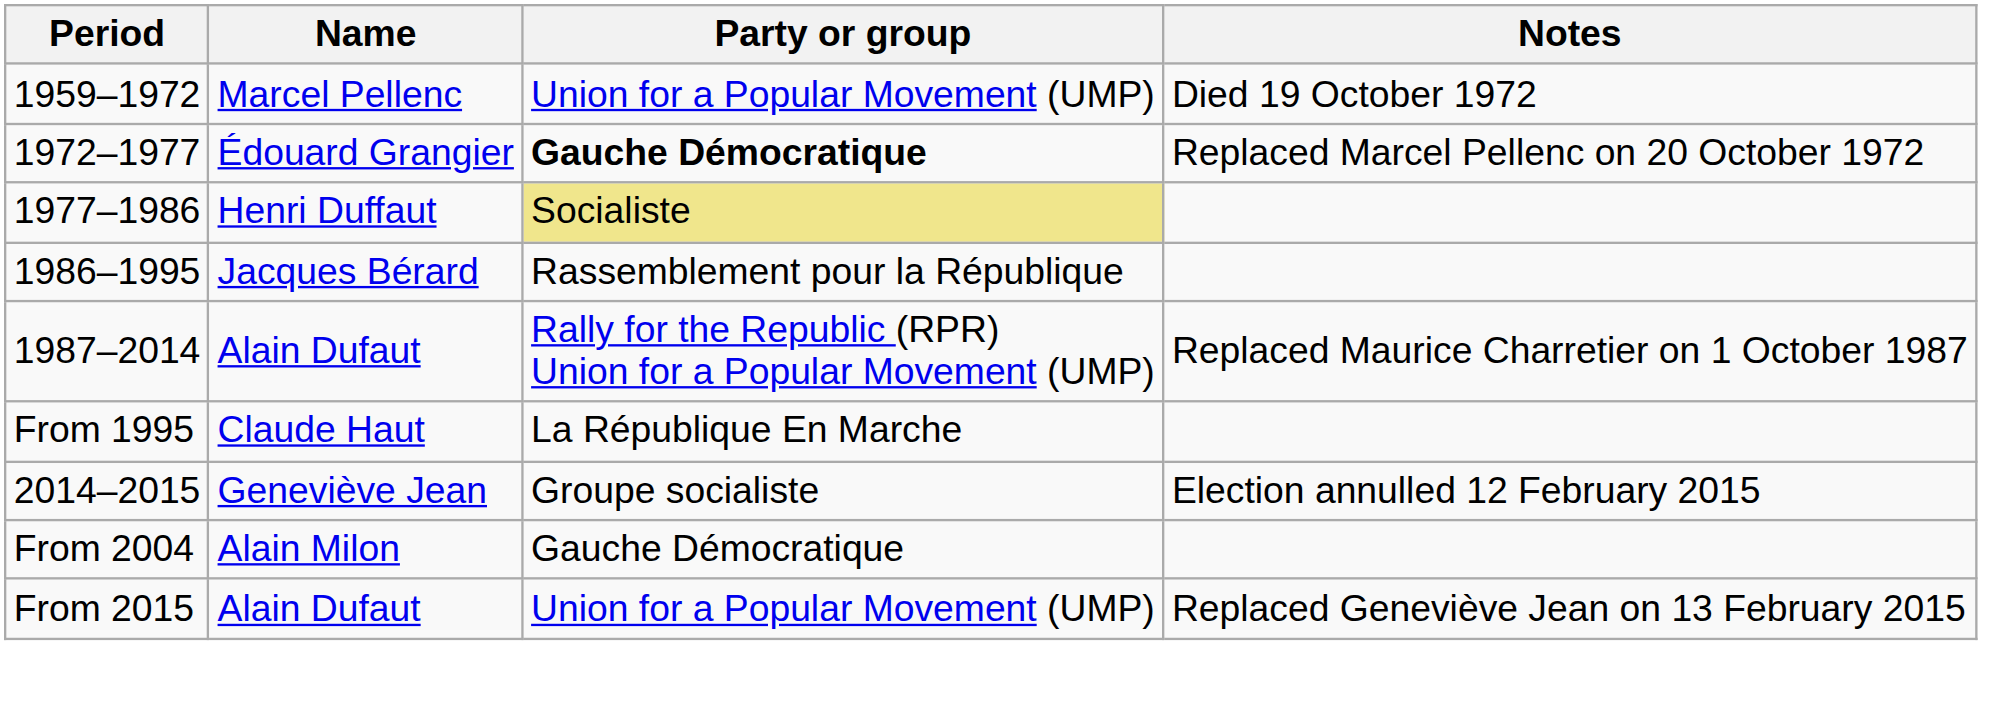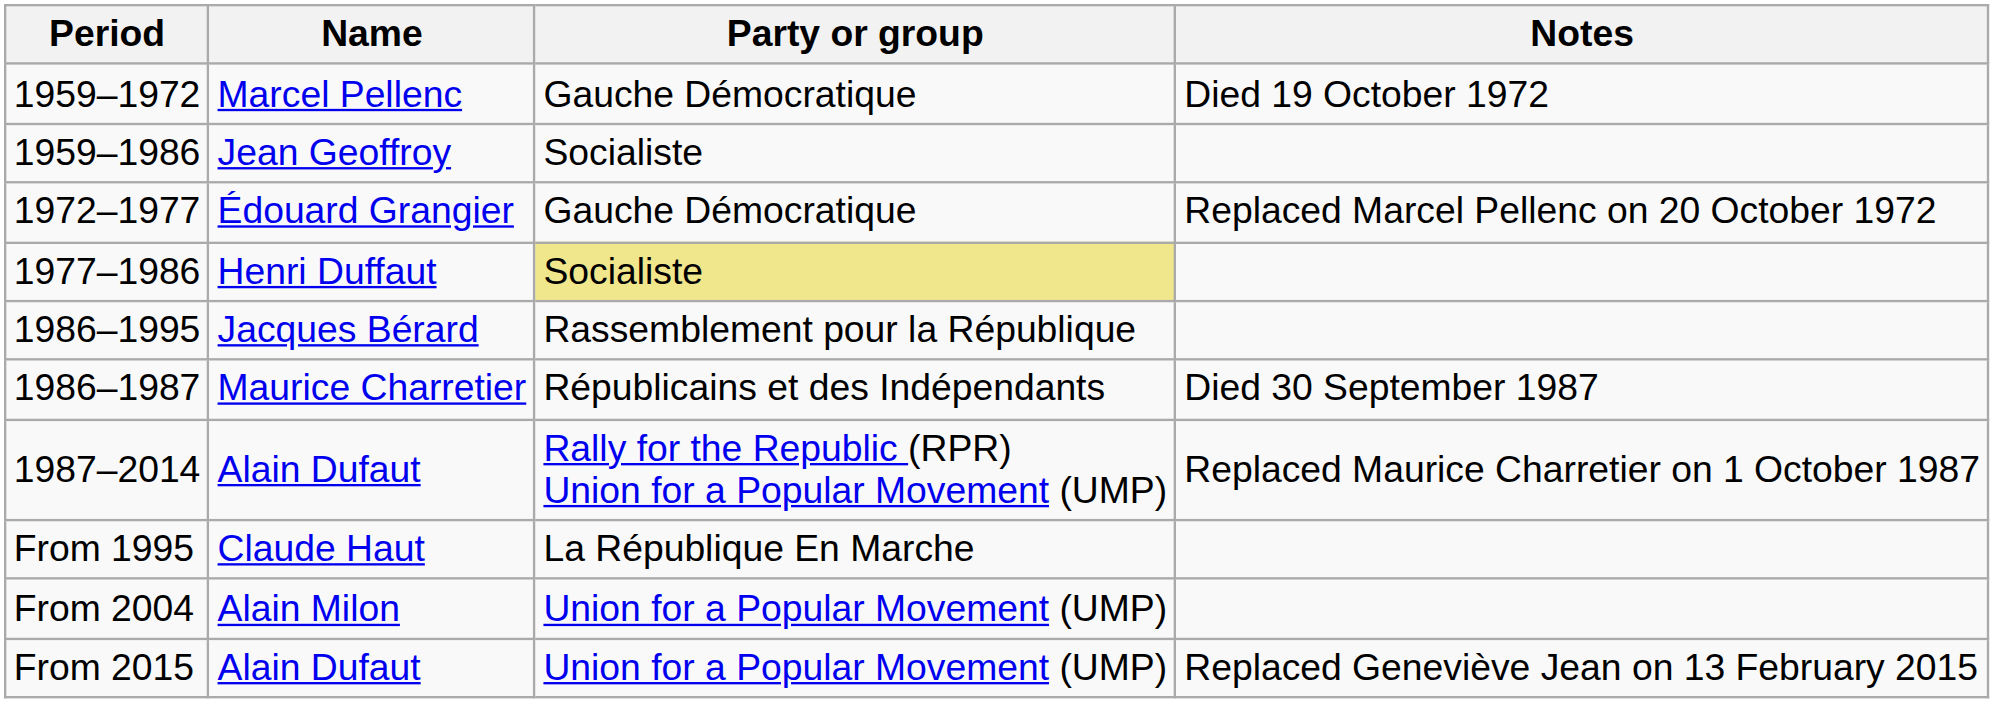 <table class="wikitable sortable">
 <tr>
 <th>Period</th>
 <th>Name</th>
 <th>Party or group</th>
 <th>Notes</th>
 </tr>
 <tr>
 <td>1959–1972</td>
 <td><a href='#'>Marcel Pellenc</a></td>
-<td><a href='#'>Union for a Popular Movement</a> (UMP)</td>
+<td>Gauche Démocratique</td>
 <td>Died 19 October 1972</td>
+</tr>
+<tr>
+<td>1959–1986</td>
+<td><a href='#'>Jean Geoffroy</a></td>
+<td>Socialiste</td>
+<td></td>
 </tr>
 <tr>
 <td>1972–1977</td>
 <td><a href='#'>Édouard Grangier</a></td>
-<td><strong>Gauche Démocratique</strong></td>
+<td>Gauche Démocratique</td>
 <td>Replaced Marcel Pellenc on 20 October 1972</td>
 </tr>
 <tr>
 <td>1977–1986</td>
 <td><a href='#'>Henri Duffaut</a></td>
 <td style="background: khaki;">Socialiste</td>
 <td></td>
 </tr>
 <tr>
 <td>1986–1995</td>
 <td><a href='#'>Jacques Bérard</a></td>
 <td>Rassemblement pour la République</td>
 <td></td>
 </tr>
 <tr>
+<td>1986–1987</td>
+<td><a href='#'>Maurice Charretier</a></td>
+<td>Républicains et des Indépendants</td>
+<td>Died 30 September 1987</td>
+</tr>
+<tr>
 <td>1987–2014</td>
 <td><a href='#'>Alain Dufaut</a></td>
 <td><a href='#'>Rally for the Republic </a> (RPR)<br> <a href='#'>Union for a Popular Movement</a> (UMP)</td>
 <td>Replaced Maurice Charretier on 1 October 1987</td>
 </tr>
 <tr>
 <td>From 1995</td>
 <td><a href='#'>Claude Haut</a></td>
 <td>La République En Marche</td>
 <td></td>
 </tr>
 <tr>
-<td>2014–2015</td>
-<td><a href='#'>Geneviève Jean</a></td>
-<td>Groupe socialiste</td>
-<td>Election annulled 12 February 2015</td>
-</tr>
-<tr>
 <td>From 2004</td>
 <td><a href='#'>Alain Milon</a></td>
-<td>Gauche Démocratique</td>
+<td><a href='#'>Union for a Popular Movement</a> (UMP)</td>
 <td></td>
 </tr>
 <tr>
 <td>From 2015</td>
 <td><a href='#'>Alain Dufaut</a></td>
 <td><a href='#'>Union for a Popular Movement</a> (UMP)</td>
 <td>Replaced Geneviève Jean on 13 February 2015</td>
 </tr>
 </table>
